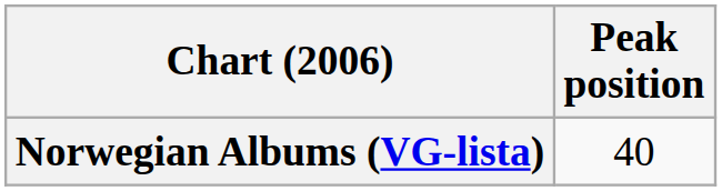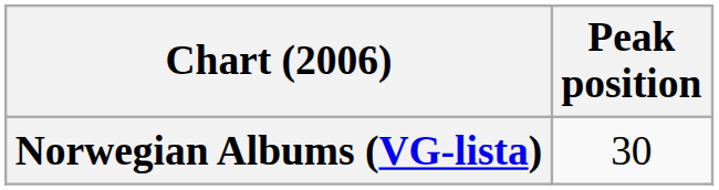 <table class="wikitable plainrowheaders" style="text-align:center">
 <tr>
 <th>Chart (2006)</th>
 <th>Peak<br>position</th>
 </tr>
 <tr>
 <th scope="row">Norwegian Albums (<a href='#'>VG-lista</a>)</th>
-<td>40</td>
+<td>30</td>
 </tr>
 </table>
